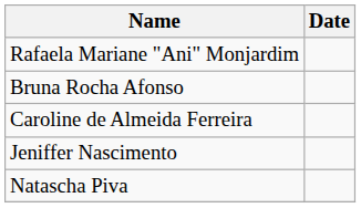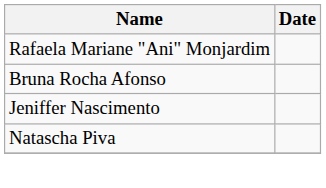 <table class="wikitable">
 <tr>
 <th>Name</th>
 <th>Date</th>
 </tr>
 <tr>
 <td>Rafaela Mariane "Ani" Monjardim</td>
 <td></td>
 </tr>
 <tr>
 <td>Bruna Rocha Afonso</td>
 <td></td>
 </tr>
 <tr>
-<td>Caroline de Almeida Ferreira</td>
-<td></td>
-</tr>
-<tr>
 <td>Jeniffer Nascimento</td>
 <td></td>
 </tr>
 <tr>
 <td>Natascha Piva</td>
 <td></td>
 </tr>
 <tr>
 </tr>
 </table>
